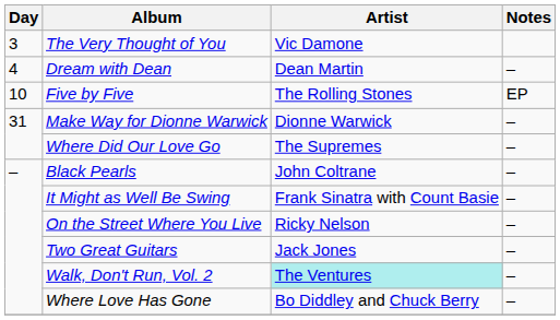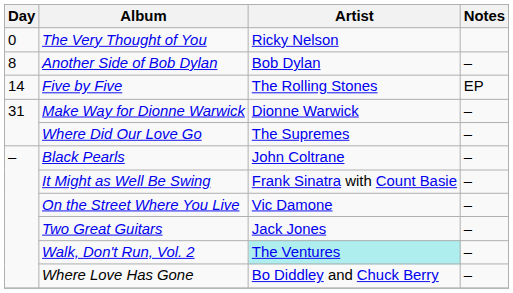 <table class="wikitable">
 <tr>
 <th>Day</th>
 <th>Album</th>
 <th>Artist</th>
 <th>Notes</th>
 </tr>
 <tr>
-<td>3</td>
+<td>0</td>
 <td><em><a href='#'>The Very Thought of You</a></em></td>
-<td><a href='#'>Vic Damone</a></td>
+<td><a href='#'>Ricky Nelson</a></td>
 <td></td>
 </tr>
 <tr>
-<td style="vertical-align:top;">4</td>
-<td><em><a href='#'>Dream with Dean</a></em></td>
-<td><a href='#'>Dean Martin</a></td>
+<td style="vertical-align:top;">8</td>
+<td><em><a href='#'>Another Side of Bob Dylan</a></em></td>
+<td><a href='#'>Bob Dylan</a></td>
 <td>–</td>
 </tr>
 <tr>
-<td style="vertical-align:top;">10</td>
+<td style="vertical-align:top;">14</td>
 <td><em><a href='#'>Five by Five</a></em></td>
 <td><a href='#'>The Rolling Stones</a></td>
 <td>EP</td>
 </tr>
 <tr>
 <td rowspan="2" style="vertical-align:top;">31</td>
 <td><em><a href='#'>Make Way for Dionne Warwick</a></em></td>
 <td><a href='#'>Dionne Warwick</a></td>
 <td>–</td>
 </tr>
 <tr>
 <td><em><a href='#'>Where Did Our Love Go</a></em></td>
 <td><a href='#'>The Supremes</a></td>
 <td>–</td>
 </tr>
 <tr>
 <td rowspan="6" style="vertical-align:top;">–</td>
 <td><em><a href='#'>Black Pearls</a></em></td>
 <td><a href='#'>John Coltrane</a></td>
 <td>–</td>
 </tr>
 <tr>
 <td><em><a href='#'>It Might as Well Be Swing</a></em></td>
 <td><a href='#'>Frank Sinatra</a> with <a href='#'>Count Basie</a></td>
 <td>–</td>
 </tr>
 <tr>
 <td><em><a href='#'>On the Street Where You Live</a></em></td>
-<td><a href='#'>Ricky Nelson</a></td>
+<td><a href='#'>Vic Damone</a></td>
 <td>–</td>
 </tr>
 <tr>
 <td><em><a href='#'>Two Great Guitars</a></em></td>
 <td><a href='#'>Jack Jones</a></td>
 <td>–</td>
 </tr>
 <tr>
 <td><em><a href='#'>Walk, Don't Run, Vol. 2</a></em></td>
 <td style="background: paleturquoise;"><a href='#'>The Ventures</a></td>
 <td>–</td>
 </tr>
 <tr>
 <td><em>Where Love Has Gone</em></td>
 <td><a href='#'>Bo Diddley</a> and <a href='#'>Chuck Berry</a></td>
 <td>–</td>
 </tr>
 <tr>
 </tr>
 </table>
